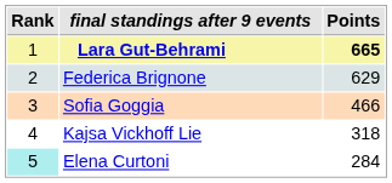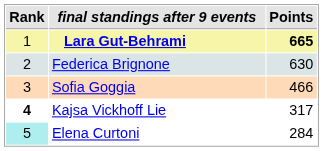 <table cellspacing="1" cellpadding="3" style="border:1px solid #AAAAAA;font-size:86%">
 <tr style="background-color: #E4E4E4;">
 <th style="border-bottom:1px solid #AAAAAA; width: 10px;">Rank</th>
 <th style="border-bottom:1px solid #AAAAAA; width: 200px;"><em>final standings after 9 events</em></th>
 <th style="border-bottom:1px solid #AAAAAA; width: 40px;">Points</th>
 </tr>
 <tr style="background:#f7f6a8;">
 <td align=center>1</td>
 <td>   <strong><a href='#'>Lara Gut-Behrami</a></strong> </td>
 <td align=right><strong>665</strong></td>
 </tr>
 <tr style="background:#dce5e5;">
 <td align=center>2</td>
 <td> <a href='#'>Federica Brignone</a></td>
-<td align=right>629</td>
+<td align=right>630</td>
 </tr>
 <tr style="background:#ffdab9;">
 <td align=center>3</td>
 <td> <a href='#'>Sofia Goggia</a></td>
 <td align=right>466</td>
 </tr>
 <tr>
-<td align=center>4</td>
+<td align=center><strong>4</strong></td>
 <td> <a href='#'>Kajsa Vickhoff Lie</a></td>
-<td align=right>318</td>
+<td align=right>317</td>
 </tr>
 <tr>
 <td align=center style="background: paleturquoise;">5</td>
 <td> <a href='#'>Elena Curtoni</a></td>
 <td align=right>284</td>
 </tr>
 </table>
